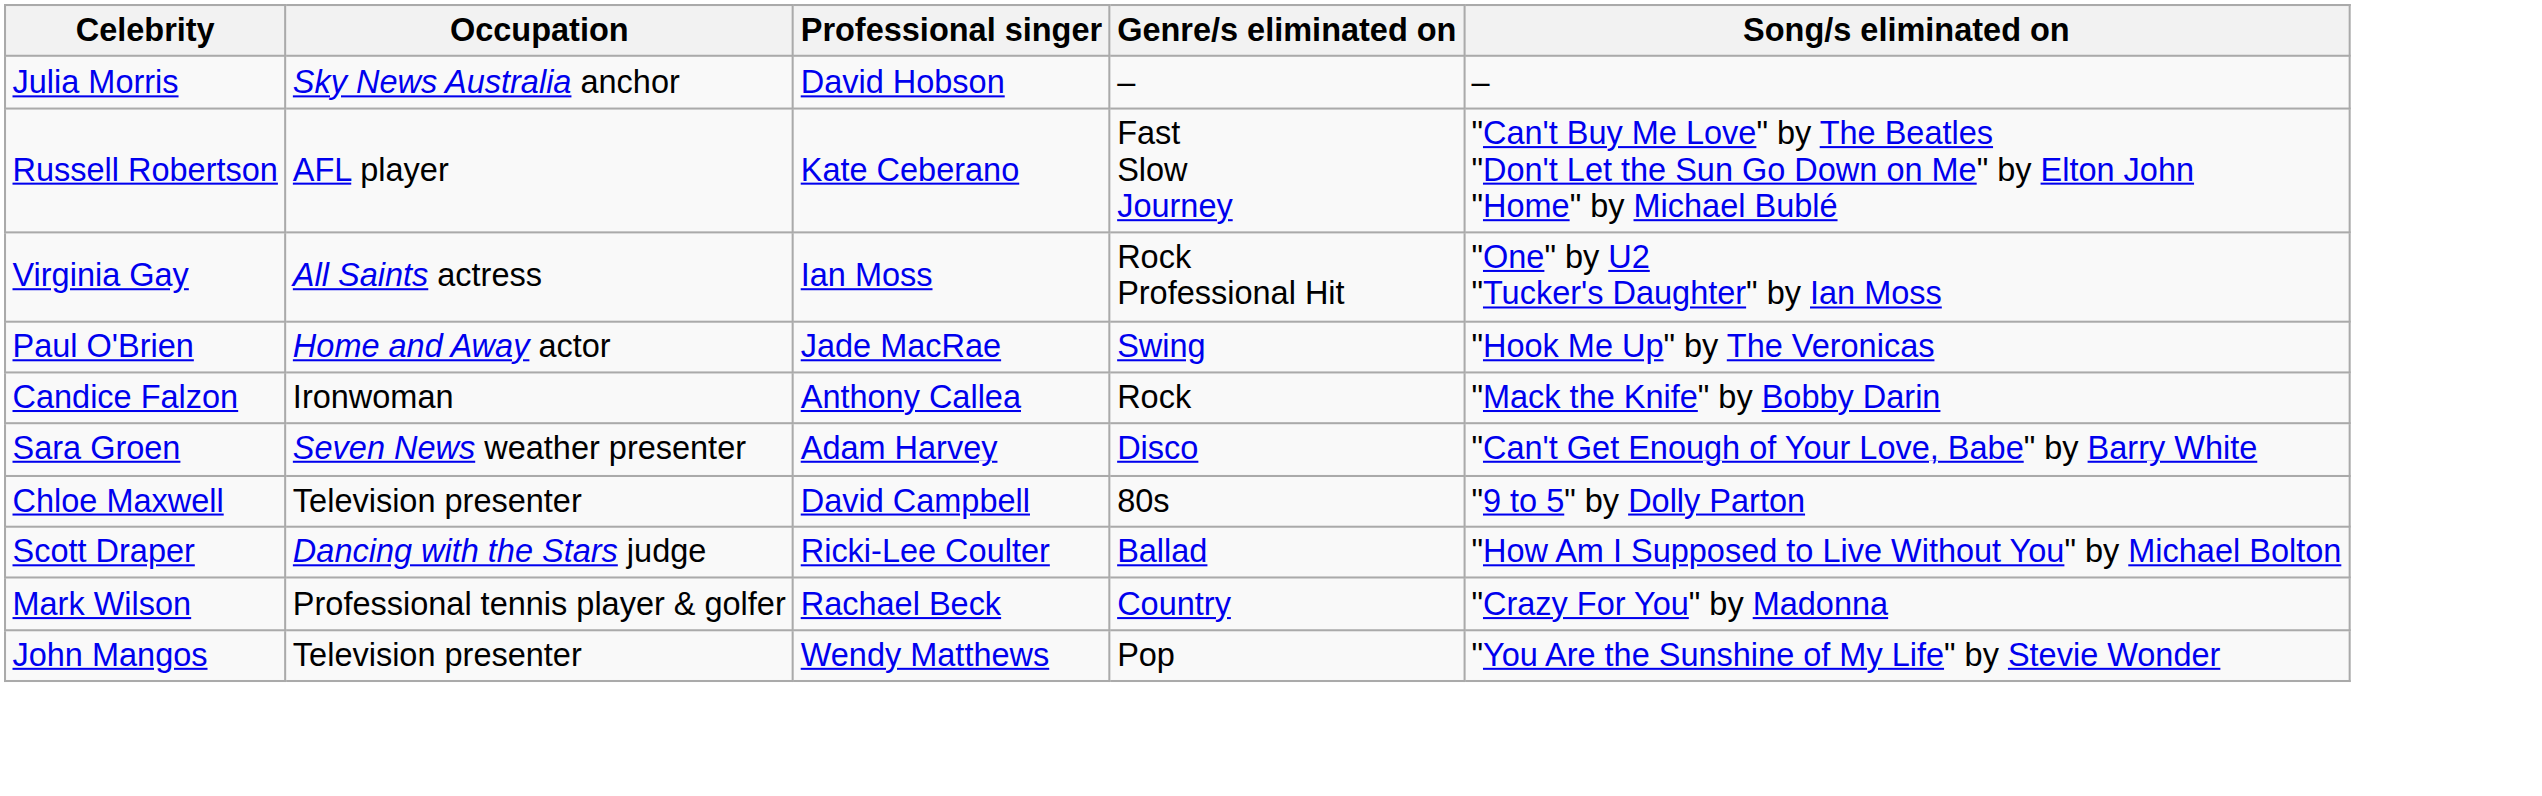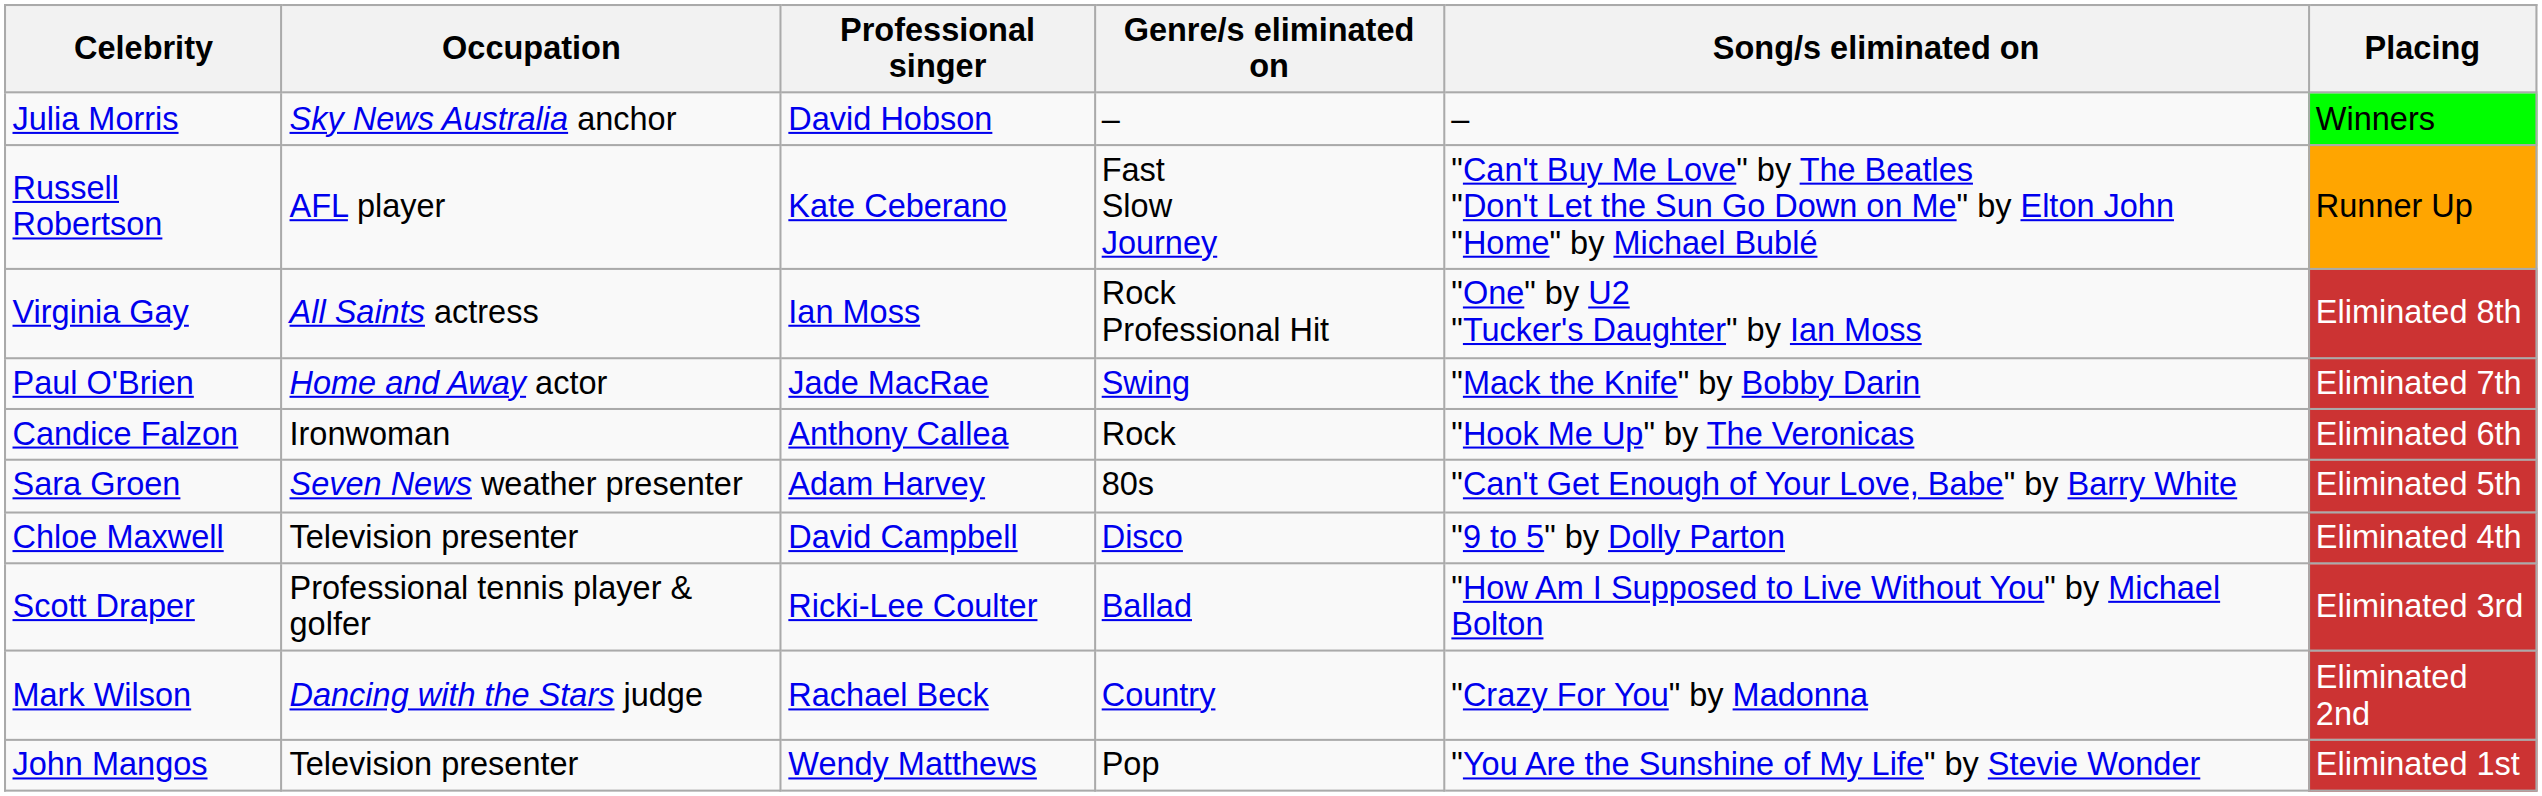 <table class=wikitable>
 <tr>
 <th>Celebrity</th>
 <th>Occupation</th>
 <th>Professional singer</th>
 <th>Genre/s eliminated on</th>
 <th>Song/s eliminated on</th>
+<th>Placing</th>
 </tr>
 <tr>
 <td><a href='#'>Julia Morris</a></td>
 <td><em><a href='#'>Sky News Australia</a></em> anchor</td>
 <td><a href='#'>David Hobson</a></td>
 <td>–</td>
 <td>–</td>
+<td bgcolor=lime>Winners<br></td>
 </tr>
 <tr>
 <td><a href='#'>Russell Robertson</a></td>
 <td><a href='#'>AFL</a> player</td>
 <td><a href='#'>Kate Ceberano</a></td>
 <td>Fast<br>Slow<br><a href='#'>Journey</a></td>
 <td>"<a href='#'>Can't Buy Me Love</a>" by <a href='#'>The Beatles</a><br>"<a href='#'>Don't Let the Sun Go Down on Me</a>" by <a href='#'>Elton John</a><br>"<a href='#'>Home</a>" by <a href='#'>Michael Bublé</a></td>
+<td bgcolor=Orange>Runner Up<br></td>
 </tr>
 <tr>
 <td><a href='#'>Virginia Gay</a></td>
 <td><em><a href='#'>All Saints</a></em> actress</td>
 <td><a href='#'>Ian Moss</a></td>
 <td>Rock<br>Professional Hit</td>
 <td>"<a href='#'>One</a>" by <a href='#'>U2</a><br>"<a href='#'>Tucker's Daughter</a>" by <a href='#'>Ian Moss</a></td>
+<td style="background:#c33;color:#fff;">Eliminated 8th<br></td>
 </tr>
 <tr>
 <td><a href='#'>Paul O'Brien</a></td>
 <td><em><a href='#'>Home and Away</a></em> actor</td>
 <td><a href='#'>Jade MacRae</a></td>
 <td><a href='#'>Swing</a></td>
-<td>"<a href='#'>Hook Me Up</a>" by <a href='#'>The Veronicas</a></td>
+<td>"<a href='#'>Mack the Knife</a>" by <a href='#'>Bobby Darin</a></td>
+<td style="background:#c33;color:#fff;">Eliminated 7th<br></td>
 </tr>
 <tr>
 <td><a href='#'>Candice Falzon</a></td>
 <td>Ironwoman</td>
 <td><a href='#'>Anthony Callea</a></td>
 <td>Rock</td>
-<td>"<a href='#'>Mack the Knife</a>" by <a href='#'>Bobby Darin</a></td>
+<td>"<a href='#'>Hook Me Up</a>" by <a href='#'>The Veronicas</a></td>
+<td style="background:#c33;color:#fff;">Eliminated 6th<br></td>
 </tr>
 <tr>
 <td><a href='#'>Sara Groen</a></td>
 <td><em><a href='#'>Seven News</a></em> weather presenter</td>
 <td><a href='#'>Adam Harvey</a></td>
-<td><a href='#'>Disco</a></td>
+<td>80s</td>
 <td>"<a href='#'>Can't Get Enough of Your Love, Babe</a>" by <a href='#'>Barry White</a></td>
+<td style="background:#c33;color:#fff;">Eliminated 5th<br></td>
 </tr>
 <tr>
 <td><a href='#'>Chloe Maxwell</a></td>
 <td>Television presenter</td>
 <td><a href='#'>David Campbell</a></td>
-<td>80s</td>
+<td><a href='#'>Disco</a></td>
 <td>"<a href='#'>9 to 5</a>" by <a href='#'>Dolly Parton</a></td>
+<td style="background:#c33;color:#fff;">Eliminated 4th<br></td>
 </tr>
 <tr>
 <td><a href='#'>Scott Draper</a></td>
-<td><em><a href='#'>Dancing with the Stars</a></em> judge</td>
+<td>Professional tennis player & golfer</td>
 <td><a href='#'>Ricki-Lee Coulter</a></td>
 <td><a href='#'>Ballad</a></td>
 <td>"<a href='#'>How Am I Supposed to Live Without You</a>" by <a href='#'>Michael Bolton</a></td>
+<td style="background:#c33;color:#fff;">Eliminated 3rd<br></td>
 </tr>
 <tr>
 <td><a href='#'>Mark Wilson</a></td>
-<td>Professional tennis player & golfer</td>
+<td><em><a href='#'>Dancing with the Stars</a></em> judge</td>
 <td><a href='#'>Rachael Beck</a></td>
 <td><a href='#'>Country</a></td>
 <td>"<a href='#'>Crazy For You</a>" by <a href='#'>Madonna</a></td>
+<td style="background:#c33;color:#fff;">Eliminated 2nd<br></td>
 </tr>
 <tr>
 <td><a href='#'>John Mangos</a></td>
 <td>Television presenter</td>
 <td><a href='#'>Wendy Matthews</a></td>
 <td>Pop</td>
 <td>"<a href='#'>You Are the Sunshine of My Life</a>" by <a href='#'>Stevie Wonder</a></td>
+<td style="background:#c33;color:#fff;">Eliminated 1st<br></td>
 </tr>
 </table>
